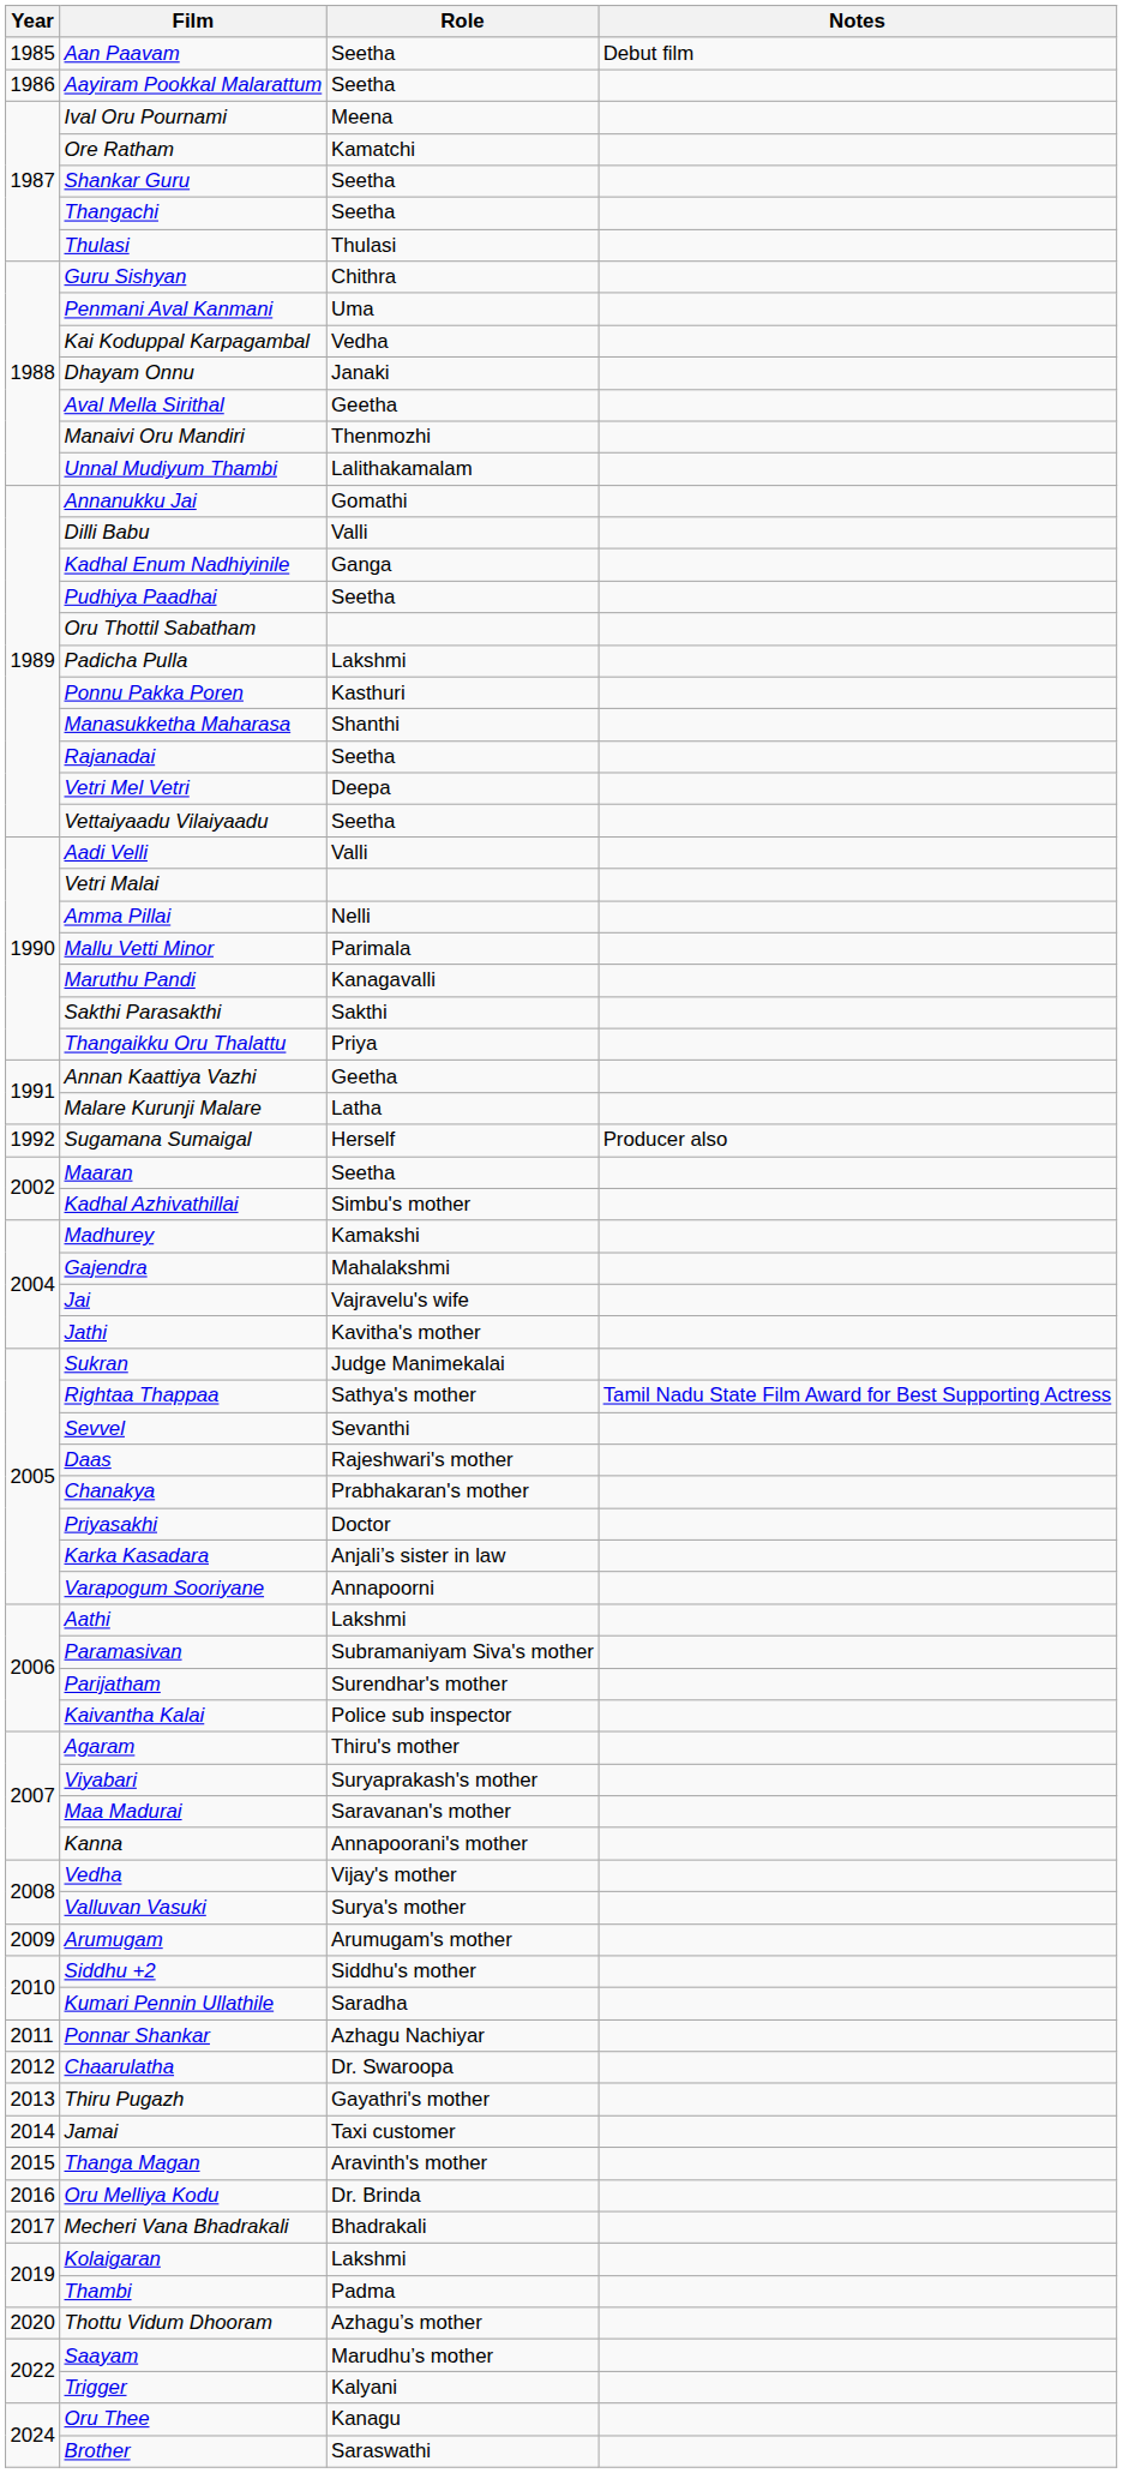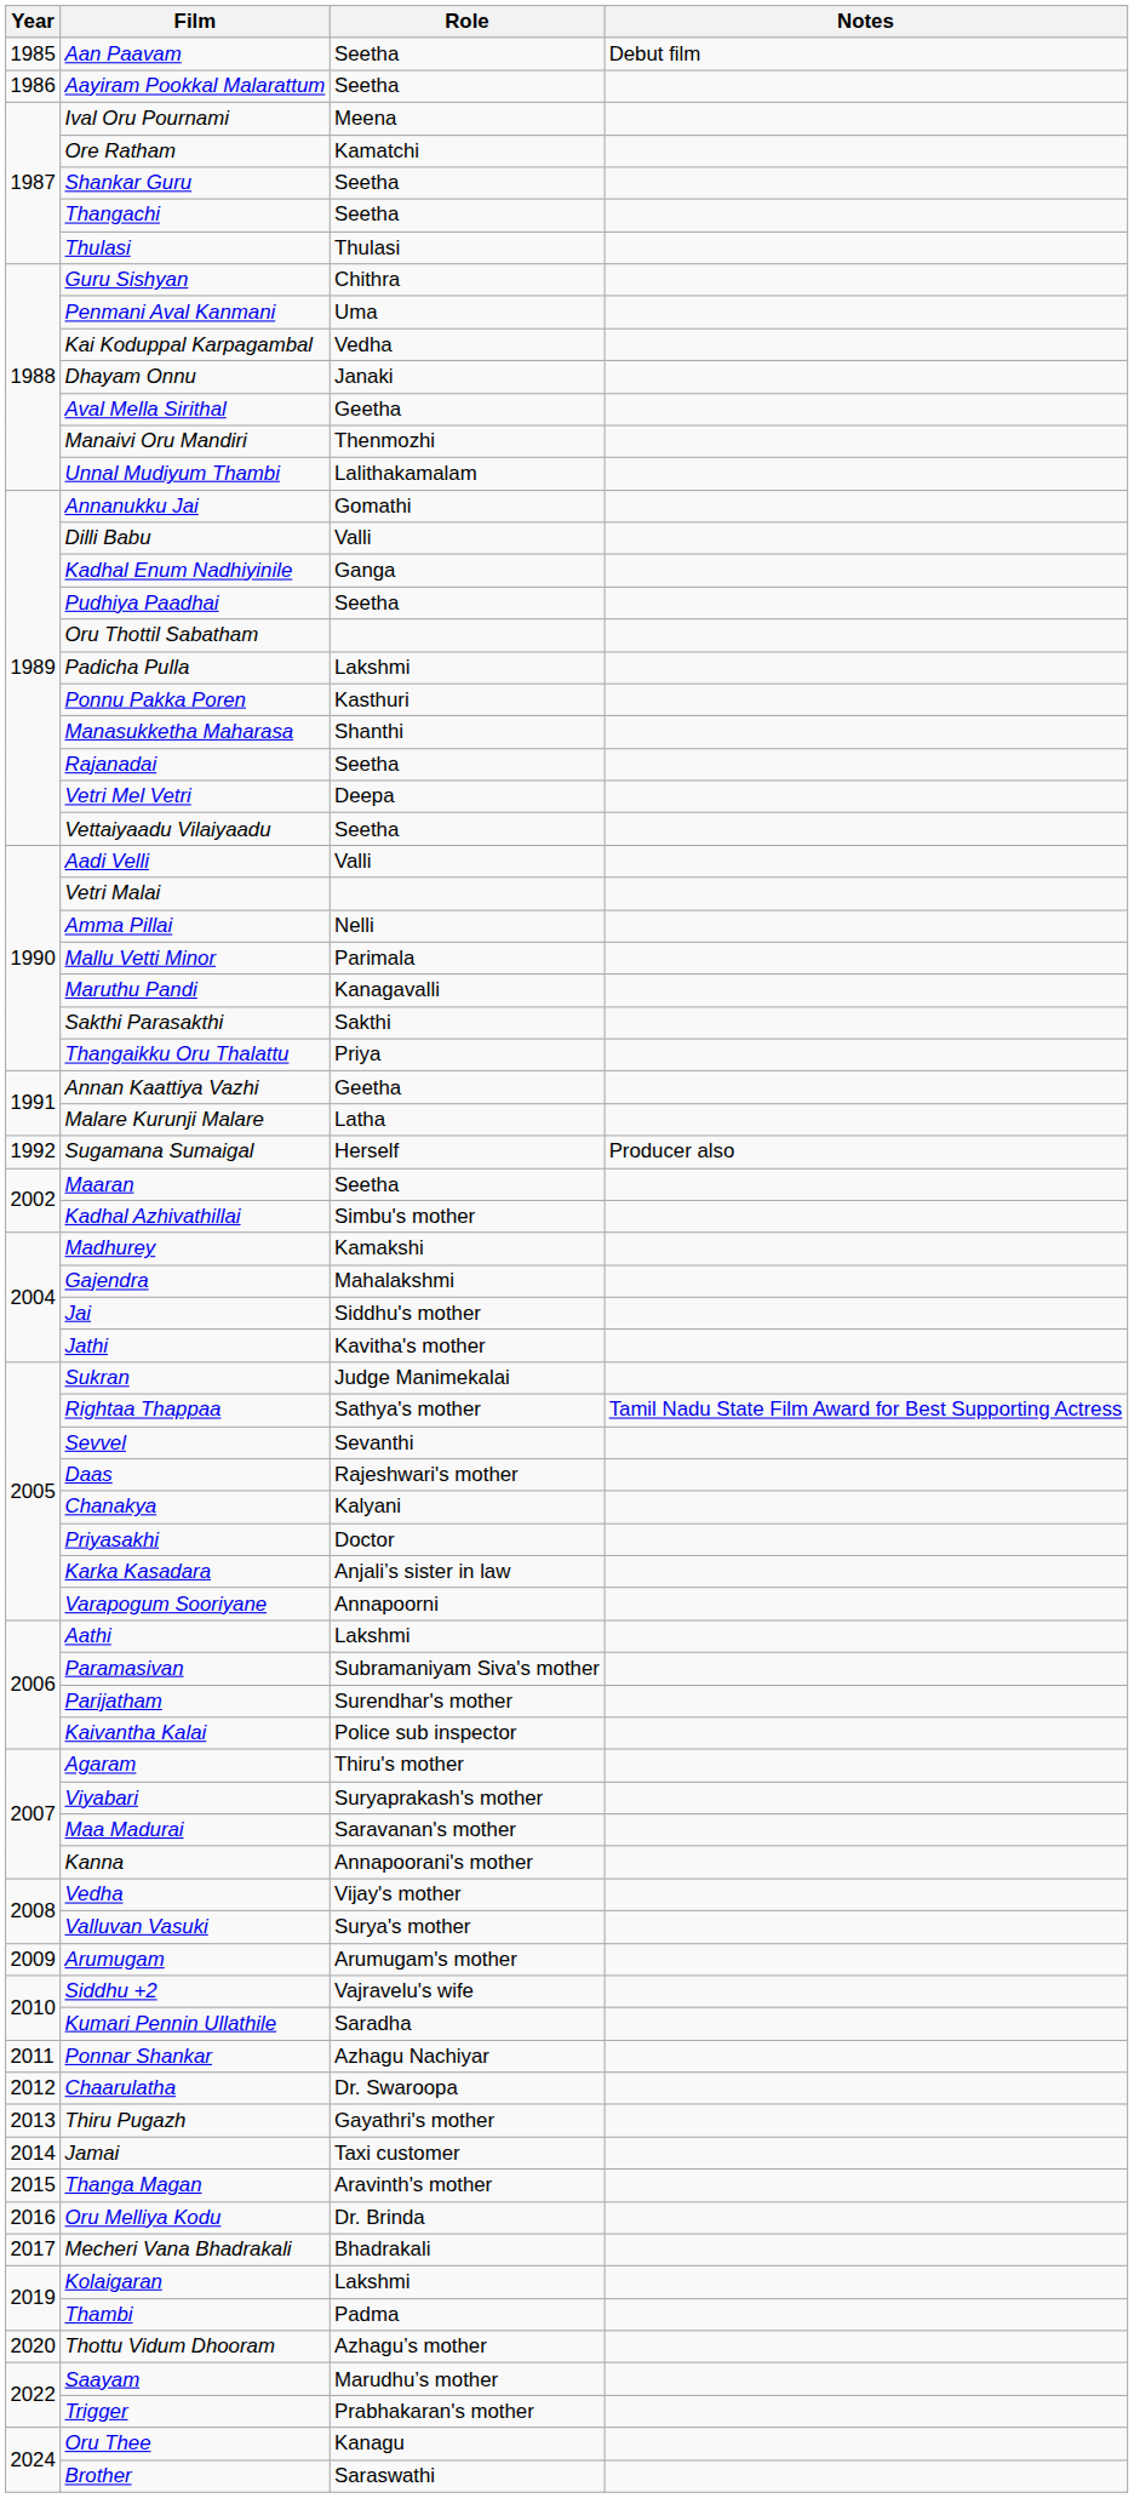 <table class="wikitable">
 <tr style="background:#ccc; text-align:center;">
 <th>Year</th>
 <th>Film</th>
 <th>Role</th>
 <th>Notes</th>
 </tr>
 <tr>
 <td>1985</td>
 <td><em><a href='#'>Aan Paavam</a></em></td>
 <td>Seetha</td>
 <td>Debut film</td>
 </tr>
 <tr>
 <td>1986</td>
 <td><em><a href='#'>Aayiram Pookkal Malarattum</a></em></td>
 <td>Seetha</td>
 <td></td>
 </tr>
 <tr>
 <td rowspan=5>1987</td>
 <td><em>Ival Oru Pournami</em></td>
 <td>Meena</td>
 <td></td>
 </tr>
 <tr>
 <td><em>Ore Ratham</em></td>
 <td>Kamatchi</td>
 <td></td>
 </tr>
 <tr>
 <td><em><a href='#'>Shankar Guru</a></em></td>
 <td>Seetha</td>
 <td></td>
 </tr>
 <tr>
 <td><em><a href='#'>Thangachi</a></em></td>
 <td>Seetha</td>
 <td></td>
 </tr>
 <tr>
 <td><em><a href='#'>Thulasi</a></em></td>
 <td>Thulasi</td>
 <td></td>
 </tr>
 <tr>
 <td rowspan=7>1988</td>
 <td><em><a href='#'>Guru Sishyan</a></em></td>
 <td>Chithra</td>
 <td></td>
 </tr>
 <tr>
 <td><em><a href='#'>Penmani Aval Kanmani</a></em></td>
 <td>Uma</td>
 <td></td>
 </tr>
 <tr>
 <td><em>Kai Koduppal Karpagambal</em></td>
 <td>Vedha</td>
 <td></td>
 </tr>
 <tr>
 <td><em>Dhayam Onnu</em></td>
 <td>Janaki</td>
 <td></td>
 </tr>
 <tr>
 <td><em><a href='#'>Aval Mella Sirithal</a></em></td>
 <td>Geetha</td>
 <td></td>
 </tr>
 <tr>
 <td><em>Manaivi Oru Mandiri</em></td>
 <td>Thenmozhi</td>
 <td></td>
 </tr>
 <tr>
 <td><em><a href='#'>Unnal Mudiyum Thambi</a></em></td>
 <td>Lalithakamalam</td>
 <td></td>
 </tr>
 <tr>
 <td rowspan=11>1989</td>
 <td><em><a href='#'>Annanukku Jai</a></em></td>
 <td>Gomathi</td>
 <td></td>
 </tr>
 <tr>
 <td><em>Dilli Babu</em></td>
 <td>Valli</td>
 <td></td>
 </tr>
 <tr>
 <td><em><a href='#'>Kadhal Enum Nadhiyinile</a></em></td>
 <td>Ganga</td>
 <td></td>
 </tr>
 <tr>
 <td><em><a href='#'>Pudhiya Paadhai</a></em></td>
 <td>Seetha</td>
 <td></td>
 </tr>
 <tr>
 <td><em>Oru Thottil Sabatham</em></td>
 <td></td>
 <td></td>
 </tr>
 <tr>
 <td><em>Padicha Pulla</em></td>
 <td>Lakshmi</td>
 <td></td>
 </tr>
 <tr>
 <td><em><a href='#'>Ponnu Pakka Poren</a></em></td>
 <td>Kasthuri</td>
 <td></td>
 </tr>
 <tr>
 <td><em><a href='#'>Manasukketha Maharasa</a></em></td>
 <td>Shanthi</td>
 <td></td>
 </tr>
 <tr>
 <td><em><a href='#'>Rajanadai</a></em></td>
 <td>Seetha</td>
 <td></td>
 </tr>
 <tr>
 <td><em><a href='#'>Vetri Mel Vetri</a></em></td>
 <td>Deepa</td>
 <td></td>
 </tr>
 <tr>
 <td><em>Vettaiyaadu Vilaiyaadu</em></td>
 <td>Seetha</td>
 <td></td>
 </tr>
 <tr>
 <td rowspan=7>1990</td>
 <td><em><a href='#'>Aadi Velli</a></em></td>
 <td>Valli</td>
 <td></td>
 </tr>
 <tr>
 <td><em>Vetri Malai</em></td>
 <td></td>
 <td></td>
 </tr>
 <tr>
 <td><em><a href='#'>Amma Pillai</a></em></td>
 <td>Nelli</td>
 <td></td>
 </tr>
 <tr>
 <td><em><a href='#'>Mallu Vetti Minor</a></em></td>
 <td>Parimala</td>
 <td></td>
 </tr>
 <tr>
 <td><em><a href='#'>Maruthu Pandi</a></em></td>
 <td>Kanagavalli</td>
 <td></td>
 </tr>
 <tr>
 <td><em>Sakthi Parasakthi</em></td>
 <td>Sakthi</td>
 <td></td>
 </tr>
 <tr>
 <td><em><a href='#'>Thangaikku Oru Thalattu</a></em></td>
 <td>Priya</td>
 <td></td>
 </tr>
 <tr>
 <td rowspan=2>1991</td>
 <td><em>Annan Kaattiya Vazhi</em></td>
 <td>Geetha</td>
 <td></td>
 </tr>
 <tr>
 <td><em>Malare Kurunji Malare</em></td>
 <td>Latha</td>
 <td></td>
 </tr>
 <tr>
 <td>1992</td>
 <td><em>Sugamana Sumaigal</em></td>
 <td>Herself</td>
 <td>Producer also</td>
 </tr>
 <tr>
 <td rowspan="2">2002</td>
 <td><em><a href='#'>Maaran</a></em></td>
 <td>Seetha</td>
 <td></td>
 </tr>
 <tr>
 <td><em><a href='#'>Kadhal Azhivathillai</a></em></td>
 <td>Simbu's mother</td>
 <td></td>
 </tr>
 <tr>
 <td rowspan="4">2004</td>
 <td><em><a href='#'>Madhurey</a></em></td>
 <td>Kamakshi</td>
 <td></td>
 </tr>
 <tr>
 <td><em><a href='#'>Gajendra</a></em></td>
 <td>Mahalakshmi</td>
 <td></td>
 </tr>
 <tr>
 <td><em><a href='#'>Jai</a></em></td>
-<td>Vajravelu's wife</td>
+<td>Siddhu's mother</td>
 <td></td>
 </tr>
 <tr>
 <td><em><a href='#'>Jathi</a></em></td>
 <td>Kavitha's mother</td>
 <td></td>
 </tr>
 <tr>
 <td rowspan=8>2005</td>
 <td><em><a href='#'>Sukran</a></em></td>
 <td>Judge Manimekalai</td>
 <td></td>
 </tr>
 <tr>
 <td><em><a href='#'>Rightaa Thappaa</a></em></td>
 <td>Sathya's mother</td>
 <td><a href='#'>Tamil Nadu State Film Award for Best Supporting Actress</a></td>
 </tr>
 <tr>
 <td><em><a href='#'>Sevvel</a></em></td>
 <td>Sevanthi</td>
 <td></td>
 </tr>
 <tr>
 <td><em><a href='#'>Daas</a></em></td>
 <td>Rajeshwari's mother</td>
 <td></td>
 </tr>
 <tr>
 <td><em><a href='#'>Chanakya</a></em></td>
-<td>Prabhakaran's mother</td>
+<td>Kalyani</td>
 <td></td>
 </tr>
 <tr>
 <td><em><a href='#'>Priyasakhi</a></em></td>
 <td>Doctor</td>
 <td></td>
 </tr>
 <tr>
 <td><em><a href='#'>Karka Kasadara</a></em></td>
 <td>Anjali’s sister in law</td>
 <td></td>
 </tr>
 <tr>
 <td><em><a href='#'>Varapogum Sooriyane</a></em></td>
 <td>Annapoorni</td>
 <td></td>
 </tr>
 <tr>
 <td rowspan=4>2006</td>
 <td><em><a href='#'>Aathi</a></em></td>
 <td>Lakshmi</td>
 <td></td>
 </tr>
 <tr>
 <td><em><a href='#'>Paramasivan</a></em></td>
 <td>Subramaniyam Siva's mother</td>
 <td></td>
 </tr>
 <tr>
 <td><em><a href='#'>Parijatham</a></em></td>
 <td>Surendhar's mother</td>
 <td></td>
 </tr>
 <tr>
 <td><em><a href='#'>Kaivantha Kalai</a></em></td>
 <td>Police sub inspector</td>
 <td></td>
 </tr>
 <tr>
 <td rowspan="4">2007</td>
 <td><em><a href='#'>Agaram</a></em></td>
 <td>Thiru's mother</td>
 <td></td>
 </tr>
 <tr>
 <td><em><a href='#'>Viyabari</a></em></td>
 <td>Suryaprakash's mother</td>
 <td></td>
 </tr>
 <tr>
 <td><em><a href='#'>Maa Madurai</a></em></td>
 <td>Saravanan's mother</td>
 <td></td>
 </tr>
 <tr>
 <td><em>Kanna</em></td>
 <td>Annapoorani's mother</td>
 <td></td>
 </tr>
 <tr>
 <td rowspan="2">2008</td>
 <td><em><a href='#'>Vedha</a></em></td>
 <td>Vijay's mother</td>
 <td></td>
 </tr>
 <tr>
 <td><em><a href='#'>Valluvan Vasuki</a></em></td>
 <td>Surya's mother</td>
 <td></td>
 </tr>
 <tr>
 <td>2009</td>
 <td><em><a href='#'>Arumugam</a></em></td>
 <td>Arumugam's mother</td>
 <td></td>
 </tr>
 <tr>
 <td rowspan="2">2010</td>
 <td><em><a href='#'>Siddhu +2</a></em></td>
-<td>Siddhu's mother</td>
+<td>Vajravelu's wife</td>
 <td></td>
 </tr>
 <tr>
 <td><em><a href='#'>Kumari Pennin Ullathile</a></em></td>
 <td>Saradha</td>
 <td></td>
 </tr>
 <tr>
 <td>2011</td>
 <td><em><a href='#'>Ponnar Shankar</a></em></td>
 <td>Azhagu Nachiyar</td>
 <td></td>
 </tr>
 <tr>
 <td>2012</td>
 <td><em><a href='#'>Chaarulatha</a></em></td>
 <td>Dr. Swaroopa</td>
 <td></td>
 </tr>
 <tr>
 <td>2013</td>
 <td><em>Thiru Pugazh</em></td>
 <td>Gayathri's mother</td>
 <td></td>
 </tr>
 <tr>
 <td>2014</td>
 <td><em>Jamai</em></td>
 <td>Taxi customer</td>
 <td></td>
 </tr>
 <tr>
 <td>2015</td>
 <td><em><a href='#'>Thanga Magan</a></em></td>
 <td>Aravinth's mother</td>
 <td></td>
 </tr>
 <tr>
 <td>2016</td>
 <td><em><a href='#'>Oru Melliya Kodu</a></em></td>
 <td>Dr. Brinda</td>
 <td></td>
 </tr>
 <tr>
 <td>2017</td>
 <td><em>Mecheri Vana Bhadrakali</em></td>
 <td>Bhadrakali</td>
 <td></td>
 </tr>
 <tr>
 <td rowspan="2">2019</td>
 <td><em><a href='#'>Kolaigaran</a></em></td>
 <td>Lakshmi</td>
 <td></td>
 </tr>
 <tr>
 <td><em><a href='#'>Thambi</a></em></td>
 <td>Padma</td>
 <td></td>
 </tr>
 <tr>
 <td>2020</td>
 <td><em>Thottu Vidum Dhooram</em></td>
 <td>Azhagu’s mother</td>
 <td></td>
 </tr>
 <tr>
 <td rowspan="2">2022</td>
 <td><em><a href='#'>Saayam</a></em></td>
 <td>Marudhu’s mother</td>
 <td></td>
 </tr>
 <tr>
 <td><em><a href='#'>Trigger</a></em></td>
-<td>Kalyani</td>
+<td>Prabhakaran's mother</td>
 <td></td>
 </tr>
 <tr>
 <td rowspan="2">2024</td>
 <td><em><a href='#'>Oru Thee</a></em></td>
 <td>Kanagu</td>
 <td></td>
 </tr>
 <tr>
 <td><em><a href='#'>Brother</a></em></td>
 <td>Saraswathi</td>
 <td></td>
 </tr>
 </table>
